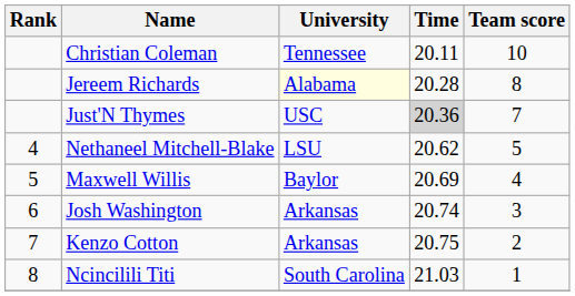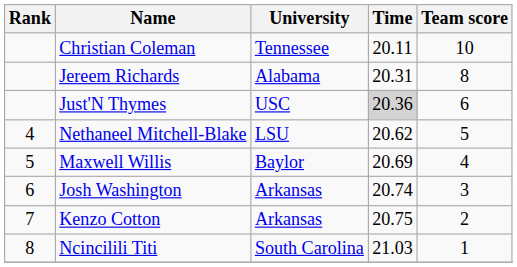 <table class="wikitable sortable" style="text-align:center">
 <tr>
 <th>Rank</th>
 <th>Name</th>
 <th>University</th>
 <th>Time</th>
 <th>Team score</th>
 </tr>
 <tr>
 <td></td>
 <td align=left><a href='#'>Christian Coleman</a></td>
 <td align=left><a href='#'>Tennessee</a></td>
 <td>20.11</td>
 <td>10</td>
 </tr>
 <tr>
 <td></td>
 <td align=left><a href='#'>Jereem Richards</a> </td>
-<td align=left style="background: lightyellow;"><a href='#'>Alabama</a></td>
-<td>20.28</td>
+<td align=left><a href='#'>Alabama</a></td>
+<td>20.31</td>
 <td>8</td>
 </tr>
 <tr>
 <td></td>
 <td align=left><a href='#'>Just'N Thymes</a></td>
 <td align=left><a href='#'>USC</a></td>
 <td style="background: lightgrey;">20.36</td>
-<td>7</td>
+<td>6</td>
 </tr>
 <tr>
 <td>4</td>
 <td align=left><a href='#'>Nethaneel Mitchell-Blake</a> </td>
 <td align=left><a href='#'>LSU</a></td>
 <td>20.62</td>
 <td>5</td>
 </tr>
 <tr>
 <td>5</td>
 <td align=left><a href='#'>Maxwell Willis</a></td>
 <td align=left><a href='#'>Baylor</a></td>
 <td>20.69</td>
 <td>4</td>
 </tr>
 <tr>
 <td>6</td>
 <td align=left><a href='#'>Josh Washington</a></td>
 <td align=left><a href='#'>Arkansas</a></td>
 <td>20.74</td>
 <td>3</td>
 </tr>
 <tr>
 <td>7</td>
 <td align=left><a href='#'>Kenzo Cotton</a></td>
 <td align=left><a href='#'>Arkansas</a></td>
 <td>20.75</td>
 <td>2</td>
 </tr>
 <tr>
 <td>8</td>
 <td align=left><a href='#'>Ncincilili Titi</a> </td>
 <td align=left><a href='#'>South Carolina</a></td>
 <td>21.03</td>
 <td>1</td>
 </tr>
 <tr>
 </tr>
 </table>
